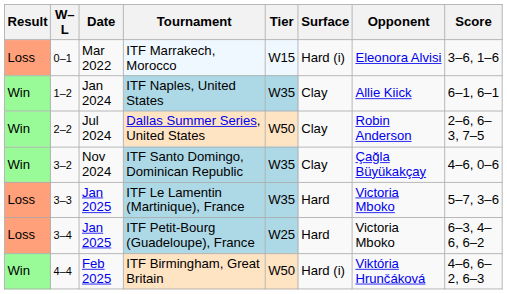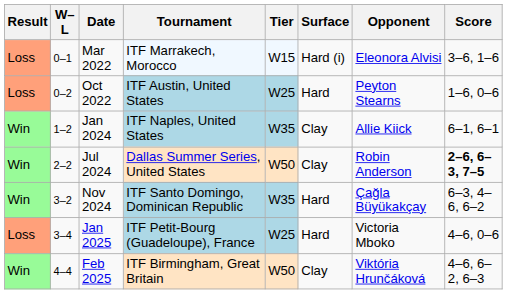 <table class="sortable wikitable">
 <tr>
 <th>Result</th>
 <th class="unsortable">W–L</th>
 <th>Date</th>
 <th>Tournament</th>
 <th>Tier</th>
 <th>Surface</th>
 <th>Opponent</th>
 <th class="unsortable">Score</th>
 </tr>
 <tr>
 <td style="background:#ffa07a;">Loss</td>
 <td><small>0–1</small></td>
 <td>Mar 2022</td>
 <td style="background:#f0f8ff;">ITF Marrakech, Morocco</td>
 <td style="background:#f0f8ff;">W15</td>
 <td>Hard (i)</td>
 <td> <a href='#'>Eleonora Alvisi</a></td>
 <td>3–6, 1–6</td>
 </tr>
 <tr>
+<td style="background:#ffa07a;">Loss</td>
+<td><small>0–2</small></td>
+<td>Oct 2022</td>
+<td style="background:lightblue;">ITF Austin, United States</td>
+<td style="background:lightblue;">W25</td>
+<td>Hard</td>
+<td> <a href='#'>Peyton Stearns</a></td>
+<td>1–6, 0–6</td>
+</tr>
+<tr>
 <td style="background:#98fb98;">Win</td>
 <td><small>1–2</small></td>
 <td>Jan 2024</td>
 <td style="background:lightblue;">ITF Naples, United States</td>
 <td style="background:lightblue;">W35</td>
 <td>Clay</td>
 <td> <a href='#'>Allie Kiick</a></td>
 <td>6–1, 6–1</td>
 </tr>
 <tr>
 <td style="background:#98fb98;">Win</td>
 <td><small>2–2</small></td>
 <td>Jul 2024</td>
 <td style="background:#ffe4c4;"><a href='#'>Dallas Summer Series</a>, United States</td>
 <td style="background:#ffe4c4;">W50</td>
 <td>Clay</td>
 <td> <a href='#'>Robin Anderson</a></td>
-<td>2–6, 6–3, 7–5</td>
+<td><strong>2–6, 6–3, 7–5</strong></td>
 </tr>
 <tr>
 <td style="background:#98fb98;">Win</td>
 <td><small>3–2</small></td>
 <td>Nov 2024</td>
 <td style="background:lightblue;">ITF Santo Domingo, Dominican Republic</td>
 <td style="background:lightblue;">W35</td>
-<td>Clay</td>
+<td>Hard</td>
 <td> <a href='#'>Çağla Büyükakçay</a></td>
-<td>4–6, 0–6</td>
-</tr>
-<tr>
-<td style="background:#ffa07a;">Loss</td>
-<td><small>3–3</small></td>
-<td><a href='#'>Jan 2025</a></td>
-<td style="background:lightblue;">ITF Le Lamentin (Martinique), France</td>
-<td style="background:lightblue;">W35</td>
-<td>Hard</td>
-<td> <a href='#'>Victoria Mboko</a></td>
-<td>5–7, 3–6</td>
+<td>6–3, 4–6, 6–2</td>
 </tr>
 <tr>
 <td style="background:#ffa07a;">Loss</td>
 <td><small>3–4</small></td>
 <td><a href='#'>Jan 2025</a></td>
 <td style="background:lightblue;">ITF Petit-Bourg (Guadeloupe), France</td>
 <td style="background:lightblue;">W25</td>
 <td>Hard</td>
 <td> Victoria Mboko</td>
-<td>6–3, 4–6, 6–2</td>
+<td>4–6, 0–6</td>
 </tr>
 <tr>
 <td style="background:#98fb98;">Win</td>
 <td><small>4–4</small></td>
 <td><a href='#'>Feb 2025</a></td>
 <td style="background:#ffe4c4;">ITF Birmingham, Great Britain</td>
 <td style="background:#ffe4c4;">W50</td>
-<td>Hard (i)</td>
+<td>Clay</td>
 <td> <a href='#'>Viktória Hrunčáková</a></td>
 <td>4–6, 6–2, 6–3</td>
 </tr>
 </table>
